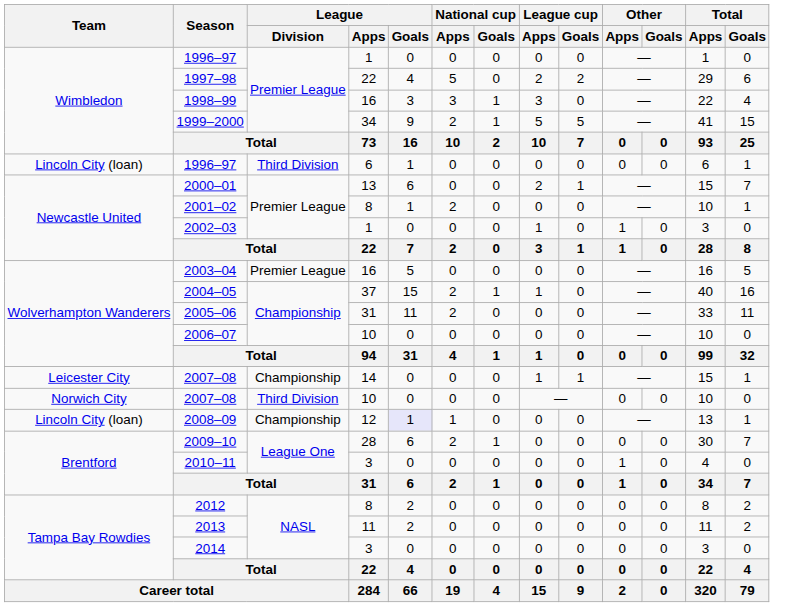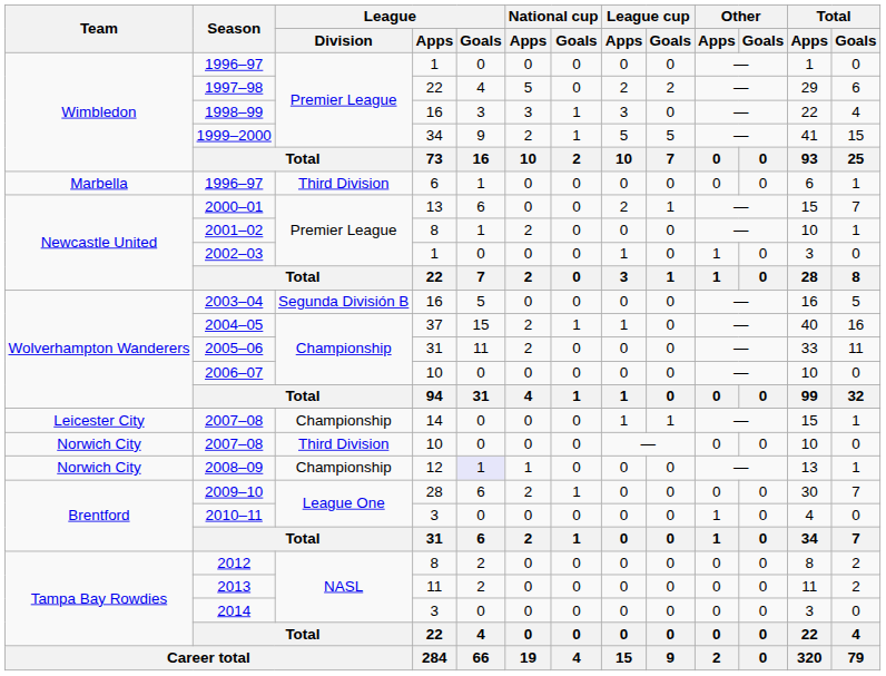 <table class="wikitable" style="text-align:center">
 <tr>
 <th rowspan="2">Team</th>
 <th rowspan="2">Season</th>
 <th colspan="3">League</th>
 <th colspan="2">National cup</th>
 <th colspan="2">League cup</th>
 <th colspan="2">Other</th>
 <th colspan="2">Total</th>
 </tr>
 <tr>
 <th>Division</th>
 <th>Apps</th>
 <th>Goals</th>
 <th>Apps</th>
 <th>Goals</th>
 <th>Apps</th>
 <th>Goals</th>
 <th>Apps</th>
 <th>Goals</th>
 <th>Apps</th>
 <th>Goals</th>
 </tr>
 <tr>
 <td rowspan="5"><a href='#'>Wimbledon</a></td>
 <td><a href='#'>1996–97</a></td>
 <td rowspan="4"><a href='#'>Premier League</a></td>
 <td>1</td>
 <td>0</td>
 <td>0</td>
 <td>0</td>
 <td>0</td>
 <td>0</td>
 <td colspan="2">—</td>
 <td>1</td>
 <td>0</td>
 </tr>
 <tr>
 <td><a href='#'>1997–98</a></td>
 <td>22</td>
 <td>4</td>
 <td>5</td>
 <td>0</td>
 <td>2</td>
 <td>2</td>
 <td colspan="2">—</td>
 <td>29</td>
 <td>6</td>
 </tr>
 <tr>
 <td><a href='#'>1998–99</a></td>
 <td>16</td>
 <td>3</td>
 <td>3</td>
 <td>1</td>
 <td>3</td>
 <td>0</td>
 <td colspan="2">—</td>
 <td>22</td>
 <td>4</td>
 </tr>
 <tr>
 <td><a href='#'>1999–2000</a></td>
 <td>34</td>
 <td>9</td>
 <td>2</td>
 <td>1</td>
 <td>5</td>
 <td>5</td>
 <td colspan="2">—</td>
 <td>41</td>
 <td>15</td>
 </tr>
 <tr>
 <th colspan="2">Total</th>
 <th>73</th>
 <th>16</th>
 <th>10</th>
 <th>2</th>
 <th>10</th>
 <th>7</th>
 <th>0</th>
 <th>0</th>
 <th>93</th>
 <th>25</th>
 </tr>
 <tr>
-<td><a href='#'>Lincoln City</a> (loan)</td>
+<td><a href='#'>Marbella</a></td>
 <td><a href='#'>1996–97</a></td>
 <td><a href='#'>Third Division</a></td>
 <td>6</td>
 <td>1</td>
 <td>0</td>
 <td>0</td>
 <td>0</td>
 <td>0</td>
 <td>0</td>
 <td>0</td>
 <td>6</td>
 <td>1</td>
 </tr>
 <tr>
 <td rowspan="4"><a href='#'>Newcastle United</a></td>
 <td><a href='#'>2000–01</a></td>
 <td rowspan="3">Premier League</td>
 <td>13</td>
 <td>6</td>
 <td>0</td>
 <td>0</td>
 <td>2</td>
 <td>1</td>
 <td colspan="2">—</td>
 <td>15</td>
 <td>7</td>
 </tr>
 <tr>
 <td><a href='#'>2001–02</a></td>
 <td>8</td>
 <td>1</td>
 <td>2</td>
 <td>0</td>
 <td>0</td>
 <td>0</td>
 <td colspan="2">—</td>
 <td>10</td>
 <td>1</td>
 </tr>
 <tr>
 <td><a href='#'>2002–03</a></td>
 <td>1</td>
 <td>0</td>
 <td>0</td>
 <td>0</td>
 <td>1</td>
 <td>0</td>
 <td>1</td>
 <td>0</td>
 <td>3</td>
 <td>0</td>
 </tr>
 <tr>
 <th colspan="2">Total</th>
 <th>22</th>
 <th>7</th>
 <th>2</th>
 <th>0</th>
 <th>3</th>
 <th>1</th>
 <th>1</th>
 <th>0</th>
 <th>28</th>
 <th>8</th>
 </tr>
 <tr>
 <td rowspan="5"><a href='#'>Wolverhampton Wanderers</a></td>
 <td><a href='#'>2003–04</a></td>
-<td>Premier League</td>
+<td><a href='#'>Segunda División B</a></td>
 <td>16</td>
 <td>5</td>
 <td>0</td>
 <td>0</td>
 <td>0</td>
 <td>0</td>
 <td colspan="2">—</td>
 <td>16</td>
 <td>5</td>
 </tr>
 <tr>
 <td><a href='#'>2004–05</a></td>
 <td rowspan="3"><a href='#'>Championship</a></td>
 <td>37</td>
 <td>15</td>
 <td>2</td>
 <td>1</td>
 <td>1</td>
 <td>0</td>
 <td colspan="2">—</td>
 <td>40</td>
 <td>16</td>
 </tr>
 <tr>
 <td><a href='#'>2005–06</a></td>
 <td>31</td>
 <td>11</td>
 <td>2</td>
 <td>0</td>
 <td>0</td>
 <td>0</td>
 <td colspan="2">—</td>
 <td>33</td>
 <td>11</td>
 </tr>
 <tr>
 <td><a href='#'>2006–07</a></td>
 <td>10</td>
 <td>0</td>
 <td>0</td>
 <td>0</td>
 <td>0</td>
 <td>0</td>
 <td colspan="2">—</td>
 <td>10</td>
 <td>0</td>
 </tr>
 <tr>
 <th colspan="2">Total</th>
 <th>94</th>
 <th>31</th>
 <th>4</th>
 <th>1</th>
 <th>1</th>
 <th>0</th>
 <th>0</th>
 <th>0</th>
 <th>99</th>
 <th>32</th>
 </tr>
 <tr>
 <td><a href='#'>Leicester City</a></td>
 <td><a href='#'>2007–08</a></td>
 <td>Championship</td>
 <td>14</td>
 <td>0</td>
 <td>0</td>
 <td>0</td>
 <td>1</td>
 <td>1</td>
 <td colspan="2">—</td>
 <td>15</td>
 <td>1</td>
 </tr>
 <tr>
 <td><a href='#'>Norwich City</a></td>
 <td><a href='#'>2007–08</a></td>
 <td><a href='#'>Third Division</a></td>
 <td>10</td>
 <td>0</td>
 <td>0</td>
 <td>0</td>
 <td colspan="2">—</td>
 <td>0</td>
 <td>0</td>
 <td>10</td>
 <td>0</td>
 </tr>
 <tr>
-<td><a href='#'>Lincoln City</a> (loan)</td>
+<td><a href='#'>Norwich City</a></td>
 <td><a href='#'>2008–09</a></td>
 <td>Championship</td>
 <td>12</td>
 <td style="background: lavender;">1</td>
 <td>1</td>
 <td>0</td>
 <td>0</td>
 <td>0</td>
 <td colspan="2">—</td>
 <td>13</td>
 <td>1</td>
 </tr>
 <tr>
 <td rowspan="3"><a href='#'>Brentford</a></td>
 <td><a href='#'>2009–10</a></td>
 <td rowspan="2"><a href='#'>League One</a></td>
 <td>28</td>
 <td>6</td>
 <td>2</td>
 <td>1</td>
 <td>0</td>
 <td>0</td>
 <td>0</td>
 <td>0</td>
 <td>30</td>
 <td>7</td>
 </tr>
 <tr>
 <td><a href='#'>2010–11</a></td>
 <td>3</td>
 <td>0</td>
 <td>0</td>
 <td>0</td>
 <td>0</td>
 <td>0</td>
 <td>1</td>
 <td>0</td>
 <td>4</td>
 <td>0</td>
 </tr>
 <tr>
 <th colspan="2">Total</th>
 <th>31</th>
 <th>6</th>
 <th>2</th>
 <th>1</th>
 <th>0</th>
 <th>0</th>
 <th>1</th>
 <th>0</th>
 <th>34</th>
 <th>7</th>
 </tr>
 <tr>
 <td rowspan="4"><a href='#'>Tampa Bay Rowdies</a></td>
 <td><a href='#'>2012</a></td>
 <td rowspan="3"><a href='#'>NASL</a></td>
 <td>8</td>
 <td>2</td>
 <td>0</td>
 <td>0</td>
 <td>0</td>
 <td>0</td>
 <td>0</td>
 <td>0</td>
 <td>8</td>
 <td>2</td>
 </tr>
 <tr>
 <td><a href='#'>2013</a></td>
 <td>11</td>
 <td>2</td>
 <td>0</td>
 <td>0</td>
 <td>0</td>
 <td>0</td>
 <td>0</td>
 <td>0</td>
 <td>11</td>
 <td>2</td>
 </tr>
 <tr>
 <td><a href='#'>2014</a></td>
 <td>3</td>
 <td>0</td>
 <td>0</td>
 <td>0</td>
 <td>0</td>
 <td>0</td>
 <td>0</td>
 <td>0</td>
 <td>3</td>
 <td>0</td>
 </tr>
 <tr>
 <th colspan="2">Total</th>
 <th>22</th>
 <th>4</th>
 <th>0</th>
 <th>0</th>
 <th>0</th>
 <th>0</th>
 <th>0</th>
 <th>0</th>
 <th>22</th>
 <th>4</th>
 </tr>
 <tr>
 <th colspan="3">Career total</th>
 <th>284</th>
 <th>66</th>
 <th>19</th>
 <th>4</th>
 <th>15</th>
 <th>9</th>
 <th>2</th>
 <th>0</th>
 <th>320</th>
 <th>79</th>
 </tr>
 </table>
